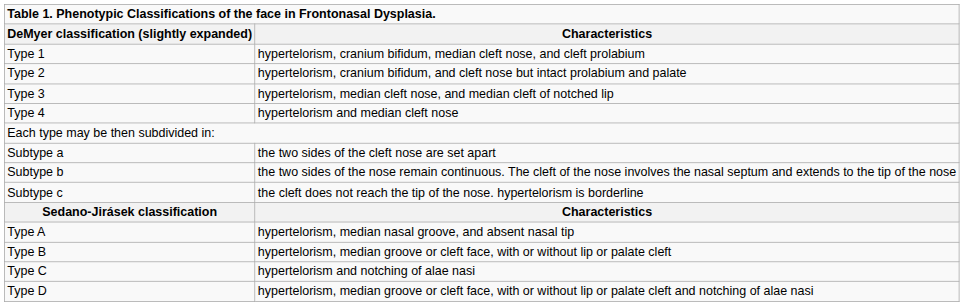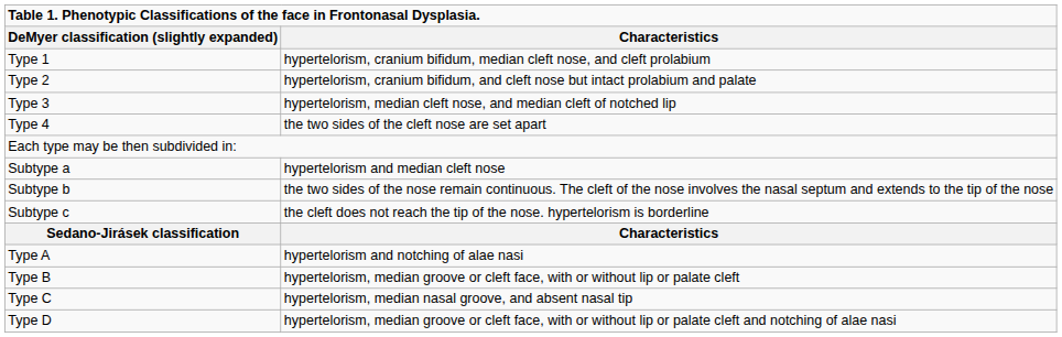 <table class="wikitable">
 <tr>
 <td colspan="4"><strong>Table 1. Phenotypic Classifications of the face in Frontonasal Dysplasia.</strong></td>
 </tr>
 <tr>
 <th>DeMyer classification (slightly expanded)</th>
 <th>Characteristics</th>
 </tr>
 <tr>
 <td DeMyer>Type 1</td>
 <td>hypertelorism, cranium bifidum, median cleft nose, and cleft prolabium</td>
 </tr>
 <tr>
 <td DeMyer>Type 2</td>
 <td>hypertelorism, cranium bifidum, and cleft nose but intact prolabium and palate</td>
 </tr>
 <tr>
 <td DeMyer>Type 3</td>
 <td>hypertelorism, median cleft nose, and median cleft of notched lip</td>
 </tr>
 <tr>
 <td DeMyer>Type 4</td>
-<td>hypertelorism and median cleft nose</td>
+<td>the two sides of the cleft nose are set apart</td>
 </tr>
 <tr>
 <td colspan="4">Each type may be then subdivided in:</td>
 </tr>
 <tr>
 <td DeMyer>Subtype a</td>
-<td>the two sides of the cleft nose are set apart</td>
+<td>hypertelorism and median cleft nose</td>
 </tr>
 <tr>
 <td DeMyer>Subtype b</td>
 <td>the two sides of the nose remain continuous. The cleft of the nose involves the nasal septum and extends to the tip of the nose</td>
 </tr>
 <tr>
 <td DeMyer>Subtype c</td>
 <td>the cleft does not reach the tip of the nose. hypertelorism is borderline</td>
 </tr>
 <tr>
 <th>Sedano-Jirásek classification</th>
 <th>Characteristics</th>
 </tr>
 <tr>
 <td Sedano-Jirásek>Type A</td>
-<td>hypertelorism, median nasal groove, and absent nasal tip</td>
+<td>hypertelorism and notching of alae nasi</td>
 </tr>
 <tr>
 <td Sedano-Jirásek>Type B</td>
 <td>hypertelorism, median groove or cleft face, with or without lip or palate cleft</td>
 </tr>
 <tr>
 <td Sedano-Jirásek>Type C</td>
-<td>hypertelorism and notching of alae nasi</td>
+<td>hypertelorism, median nasal groove, and absent nasal tip</td>
 </tr>
 <tr>
 <td Sedano-Jirásek>Type D</td>
 <td>hypertelorism, median groove or cleft face, with or without lip or palate cleft and notching of alae nasi</td>
 </tr>
 </table>
